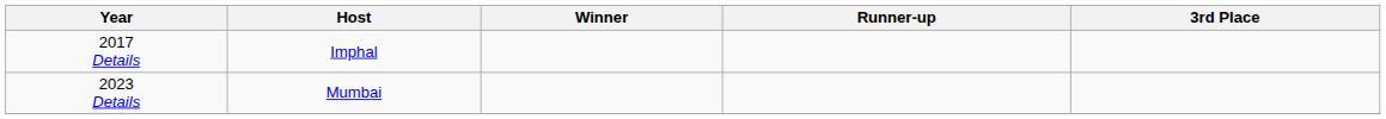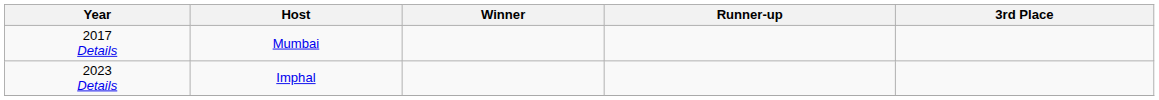 <table class="wikitable" style="font-size:90%; width: 100%; text-align: center;">
 <tr>
 <th>Year</th>
 <th>Host</th>
 <th>Winner</th>
 <th>Runner-up</th>
 <th>3rd Place</th>
 </tr>
 <tr>
 <td>2017<br><em><a href='#'>Details</a></em></td>
-<td><a href='#'>Imphal</a></td>
+<td><a href='#'>Mumbai</a></td>
 <td><strong></strong></td>
 <td></td>
 <td></td>
 </tr>
 <tr>
 <td>2023<br><em><a href='#'>Details</a></em></td>
-<td><a href='#'>Mumbai</a></td>
+<td><a href='#'>Imphal</a></td>
 <td><strong></strong></td>
 <td></td>
 <td></td>
 </tr>
 <tr>
 </tr>
 </table>
